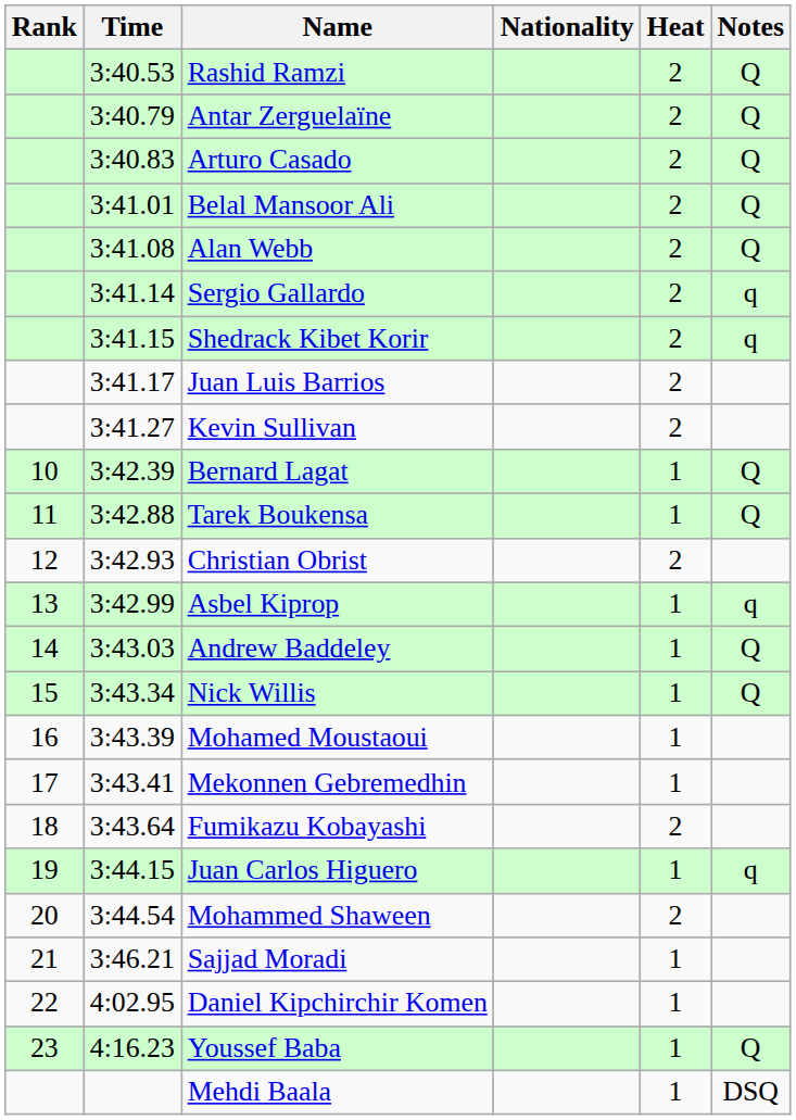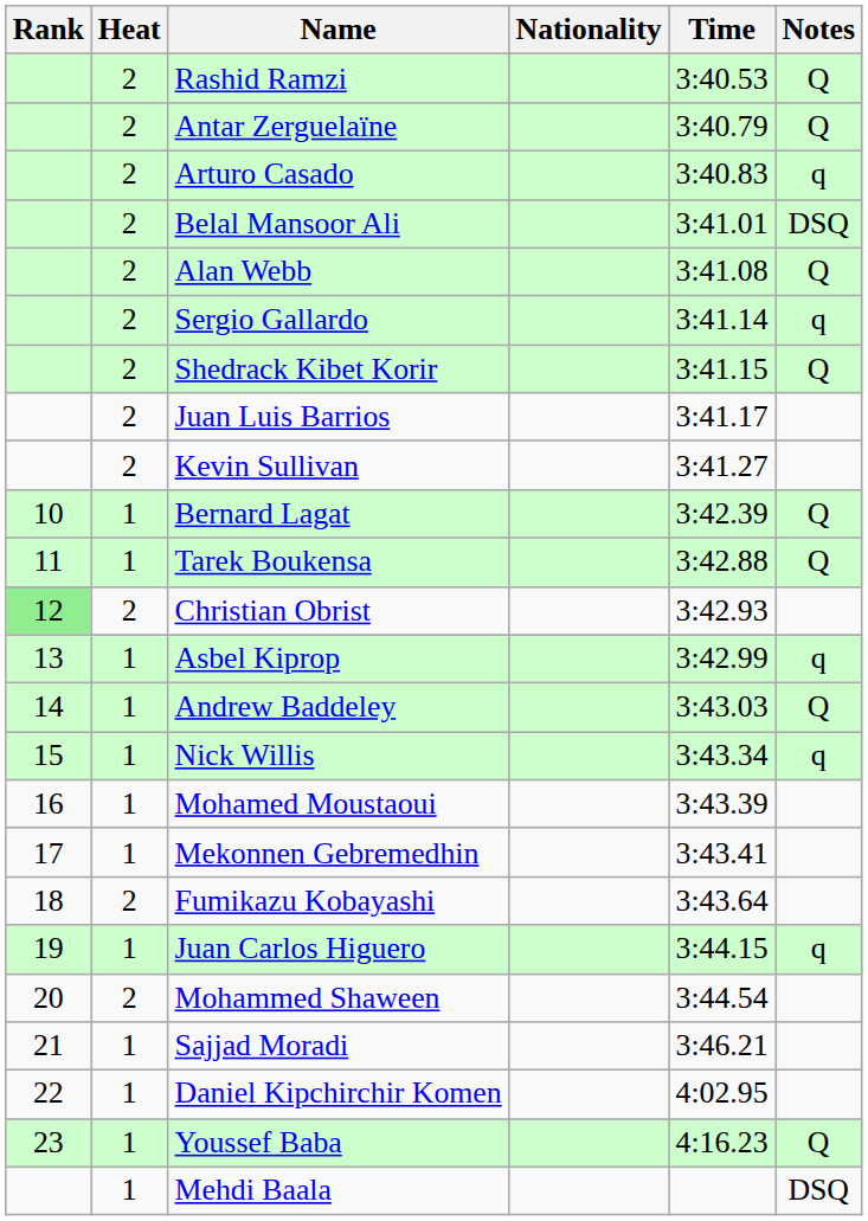 <table class="wikitable sortable" style="text-align:center">
 <tr>
 <th>Rank</th>
-<th>Time</th>
+<th>Heat</th>
 <th>Name</th>
 <th>Nationality</th>
-<th>Heat</th>
+<th>Time</th>
 <th>Notes</th>
 </tr>
 <tr bgcolor=ccffcc>
 <td></td>
-<td>3:40.53</td>
+<td>2</td>
 <td align=left><a href='#'>Rashid Ramzi</a></td>
 <td align=left></td>
-<td>2</td>
+<td>3:40.53</td>
 <td>Q</td>
 </tr>
 <tr bgcolor=ccffcc>
 <td></td>
-<td>3:40.79</td>
+<td>2</td>
 <td align=left><a href='#'>Antar Zerguelaïne</a></td>
 <td align=left></td>
-<td>2</td>
+<td>3:40.79</td>
 <td>Q</td>
 </tr>
 <tr bgcolor=ccffcc>
 <td></td>
-<td>3:40.83</td>
+<td>2</td>
 <td align=left><a href='#'>Arturo Casado</a></td>
 <td align=left></td>
+<td>3:40.83</td>
+<td>q</td>
+</tr>
+<tr bgcolor=ccffcc>
+<td></td>
 <td>2</td>
+<td align=left><a href='#'>Belal Mansoor Ali</a></td>
+<td align=left></td>
+<td>3:41.01</td>
+<td>DSQ</td>
+</tr>
+<tr bgcolor=ccffcc>
+<td></td>
+<td>2</td>
+<td align=left><a href='#'>Alan Webb</a></td>
+<td align=left></td>
+<td>3:41.08</td>
 <td>Q</td>
 </tr>
 <tr bgcolor=ccffcc>
 <td></td>
-<td>3:41.01</td>
-<td align=left><a href='#'>Belal Mansoor Ali</a></td>
-<td align=left></td>
 <td>2</td>
-<td>Q</td>
-</tr>
-<tr bgcolor=ccffcc>
-<td></td>
-<td>3:41.08</td>
-<td align=left><a href='#'>Alan Webb</a></td>
-<td align=left></td>
-<td>2</td>
-<td>Q</td>
-</tr>
-<tr bgcolor=ccffcc>
-<td></td>
-<td>3:41.14</td>
 <td align=left><a href='#'>Sergio Gallardo</a></td>
 <td align=left></td>
-<td>2</td>
+<td>3:41.14</td>
 <td>q</td>
 </tr>
 <tr bgcolor=ccffcc>
 <td></td>
-<td>3:41.15</td>
+<td>2</td>
 <td align=left><a href='#'>Shedrack Kibet Korir</a></td>
 <td align=left></td>
-<td>2</td>
-<td>q</td>
+<td>3:41.15</td>
+<td>Q</td>
 </tr>
 <tr>
 <td></td>
-<td>3:41.17</td>
+<td>2</td>
 <td align=left><a href='#'>Juan Luis Barrios</a></td>
 <td align=left></td>
-<td>2</td>
+<td>3:41.17</td>
 <td></td>
 </tr>
 <tr>
 <td></td>
-<td>3:41.27</td>
+<td>2</td>
 <td align=left><a href='#'>Kevin Sullivan</a></td>
 <td align=left></td>
-<td>2</td>
+<td>3:41.27</td>
 <td></td>
 </tr>
 <tr bgcolor=ccffcc>
 <td>10</td>
-<td>3:42.39</td>
+<td>1</td>
 <td align=left><a href='#'>Bernard Lagat</a></td>
 <td align=left></td>
-<td>1</td>
+<td>3:42.39</td>
 <td>Q</td>
 </tr>
 <tr bgcolor=ccffcc>
 <td>11</td>
-<td>3:42.88</td>
+<td>1</td>
 <td align=left><a href='#'>Tarek Boukensa</a></td>
 <td align=left></td>
-<td>1</td>
+<td>3:42.88</td>
 <td>Q</td>
 </tr>
 <tr>
-<td>12</td>
-<td>3:42.93</td>
+<td style="background: lightgreen;">12</td>
+<td>2</td>
 <td align=left><a href='#'>Christian Obrist</a></td>
 <td align=left></td>
-<td>2</td>
+<td>3:42.93</td>
 <td></td>
 </tr>
 <tr bgcolor=ccffcc>
 <td>13</td>
-<td>3:42.99</td>
+<td>1</td>
 <td align=left><a href='#'>Asbel Kiprop</a></td>
 <td align=left></td>
-<td>1</td>
+<td>3:42.99</td>
 <td>q</td>
 </tr>
 <tr bgcolor=ccffcc>
 <td>14</td>
-<td>3:43.03</td>
+<td>1</td>
 <td align=left><a href='#'>Andrew Baddeley</a></td>
 <td align=left></td>
-<td>1</td>
+<td>3:43.03</td>
 <td>Q</td>
 </tr>
 <tr bgcolor=ccffcc>
 <td>15</td>
-<td>3:43.34</td>
+<td>1</td>
 <td align=left><a href='#'>Nick Willis</a></td>
 <td align=left></td>
-<td>1</td>
-<td>Q</td>
+<td>3:43.34</td>
+<td>q</td>
 </tr>
 <tr>
 <td>16</td>
-<td>3:43.39</td>
+<td>1</td>
 <td align=left><a href='#'>Mohamed Moustaoui</a></td>
 <td align=left></td>
-<td>1</td>
+<td>3:43.39</td>
 <td></td>
 </tr>
 <tr>
 <td>17</td>
-<td>3:43.41</td>
+<td>1</td>
 <td align=left><a href='#'>Mekonnen Gebremedhin</a></td>
 <td align=left></td>
-<td>1</td>
+<td>3:43.41</td>
 <td></td>
 </tr>
 <tr>
 <td>18</td>
-<td>3:43.64</td>
+<td>2</td>
 <td align=left><a href='#'>Fumikazu Kobayashi</a></td>
 <td align=left></td>
-<td>2</td>
+<td>3:43.64</td>
 <td></td>
 </tr>
 <tr bgcolor=ccffcc>
 <td>19</td>
-<td>3:44.15</td>
+<td>1</td>
 <td align=left><a href='#'>Juan Carlos Higuero</a></td>
 <td align=left></td>
-<td>1</td>
+<td>3:44.15</td>
 <td>q</td>
 </tr>
 <tr>
 <td>20</td>
-<td>3:44.54</td>
+<td>2</td>
 <td align=left><a href='#'>Mohammed Shaween</a></td>
 <td align=left></td>
-<td>2</td>
+<td>3:44.54</td>
 <td></td>
 </tr>
 <tr>
 <td>21</td>
-<td>3:46.21</td>
+<td>1</td>
 <td align=left><a href='#'>Sajjad Moradi</a></td>
 <td align=left></td>
-<td>1</td>
+<td>3:46.21</td>
 <td></td>
 </tr>
 <tr>
 <td>22</td>
-<td>4:02.95</td>
+<td>1</td>
 <td align=left><a href='#'>Daniel Kipchirchir Komen</a></td>
 <td align=left></td>
-<td>1</td>
+<td>4:02.95</td>
 <td></td>
 </tr>
 <tr bgcolor=ccffcc>
 <td>23</td>
-<td>4:16.23</td>
+<td>1</td>
 <td align=left><a href='#'>Youssef Baba</a></td>
 <td align=left></td>
-<td>1</td>
+<td>4:16.23</td>
 <td>Q</td>
 </tr>
 <tr>
 <td></td>
-<td></td>
+<td>1</td>
 <td align=left><a href='#'>Mehdi Baala</a></td>
 <td align=left></td>
-<td>1</td>
+<td></td>
 <td>DSQ</td>
 </tr>
 </table>
